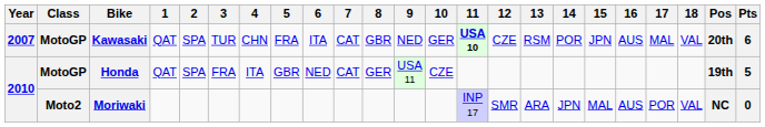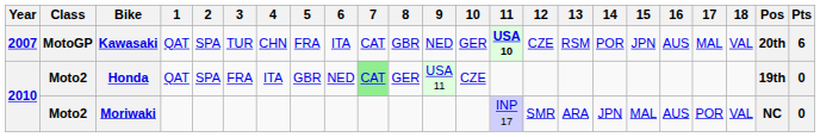 <table class="wikitable" style="text-align:center">
 <tr>
 <th>Year</th>
 <th>Class</th>
 <th>Bike</th>
 <th>1</th>
 <th>2</th>
 <th>3</th>
 <th>4</th>
 <th>5</th>
 <th>6</th>
 <th>7</th>
 <th>8</th>
 <th>9</th>
 <th>10</th>
 <th>11</th>
 <th>12</th>
 <th>13</th>
 <th>14</th>
 <th>15</th>
 <th>16</th>
 <th>17</th>
 <th>18</th>
 <th>Pos</th>
 <th>Pts</th>
 </tr>
 <tr>
 <th><a href='#'>2007</a></th>
 <th>MotoGP</th>
 <th><a href='#'>Kawasaki</a></th>
 <td><a href='#'>QAT</a></td>
 <td><a href='#'>SPA</a></td>
 <td><a href='#'>TUR</a></td>
 <td><a href='#'>CHN</a></td>
 <td><a href='#'>FRA</a></td>
 <td><a href='#'>ITA</a></td>
 <td><a href='#'>CAT</a></td>
 <td><a href='#'>GBR</a></td>
 <td><a href='#'>NED</a></td>
 <td><a href='#'>GER</a></td>
 <td style="background:#DFFFDF;"><strong><a href='#'>USA</a><br><small>10</small></strong></td>
 <td><a href='#'>CZE</a></td>
 <td><a href='#'>RSM</a></td>
 <td><a href='#'>POR</a></td>
 <td><a href='#'>JPN</a></td>
 <td><a href='#'>AUS</a></td>
 <td><a href='#'>MAL</a></td>
 <td><a href='#'>VAL</a></td>
 <th>20th</th>
 <th>6</th>
 </tr>
 <tr>
 <th align="left" rowspan=2><a href='#'>2010</a></th>
-<th align="left">MotoGP</th>
+<th align="left">Moto2</th>
 <th align="left"><a href='#'>Honda</a></th>
 <td><a href='#'>QAT</a></td>
 <td><a href='#'>SPA</a></td>
 <td><a href='#'>FRA</a></td>
 <td><a href='#'>ITA</a></td>
 <td><a href='#'>GBR</a></td>
 <td><a href='#'>NED</a></td>
-<td><a href='#'>CAT</a></td>
+<td style="background: lightgreen;"><a href='#'>CAT</a></td>
 <td><a href='#'>GER</a></td>
 <td style="background:#dfffdf;"><a href='#'>USA</a><br><small>11</small></td>
 <td><a href='#'>CZE</a></td>
 <td></td>
 <td></td>
 <td></td>
 <td></td>
 <td></td>
 <td></td>
 <td></td>
 <td></td>
 <th>19th</th>
-<th>5</th>
+<th>0</th>
 </tr>
 <tr>
 <th align="left">Moto2</th>
 <th align="left"><a href='#'>Moriwaki</a></th>
 <td></td>
 <td></td>
 <td></td>
 <td></td>
 <td></td>
 <td></td>
 <td></td>
 <td></td>
 <td></td>
 <td></td>
 <td style="background:#cfcfff;"><a href='#'>INP</a><br><small>17</small></td>
 <td><a href='#'>SMR</a></td>
 <td><a href='#'>ARA</a></td>
 <td><a href='#'>JPN</a></td>
 <td><a href='#'>MAL</a></td>
 <td><a href='#'>AUS</a></td>
 <td><a href='#'>POR</a></td>
 <td><a href='#'>VAL</a></td>
 <th>NC</th>
 <th>0</th>
 </tr>
 </table>
